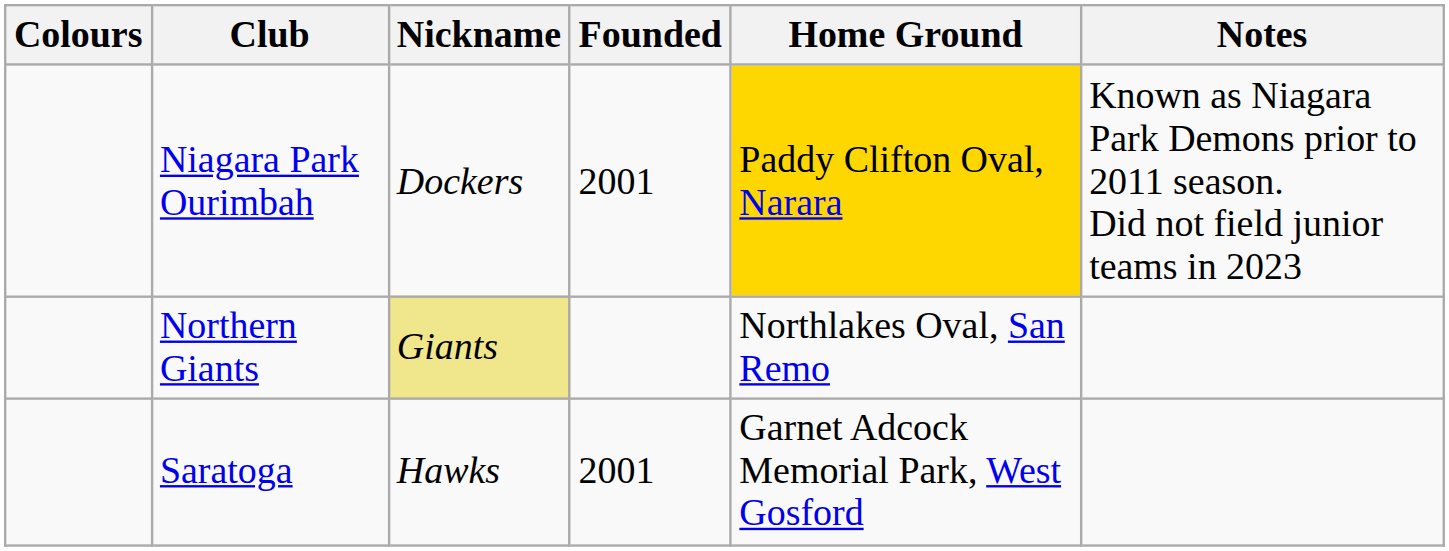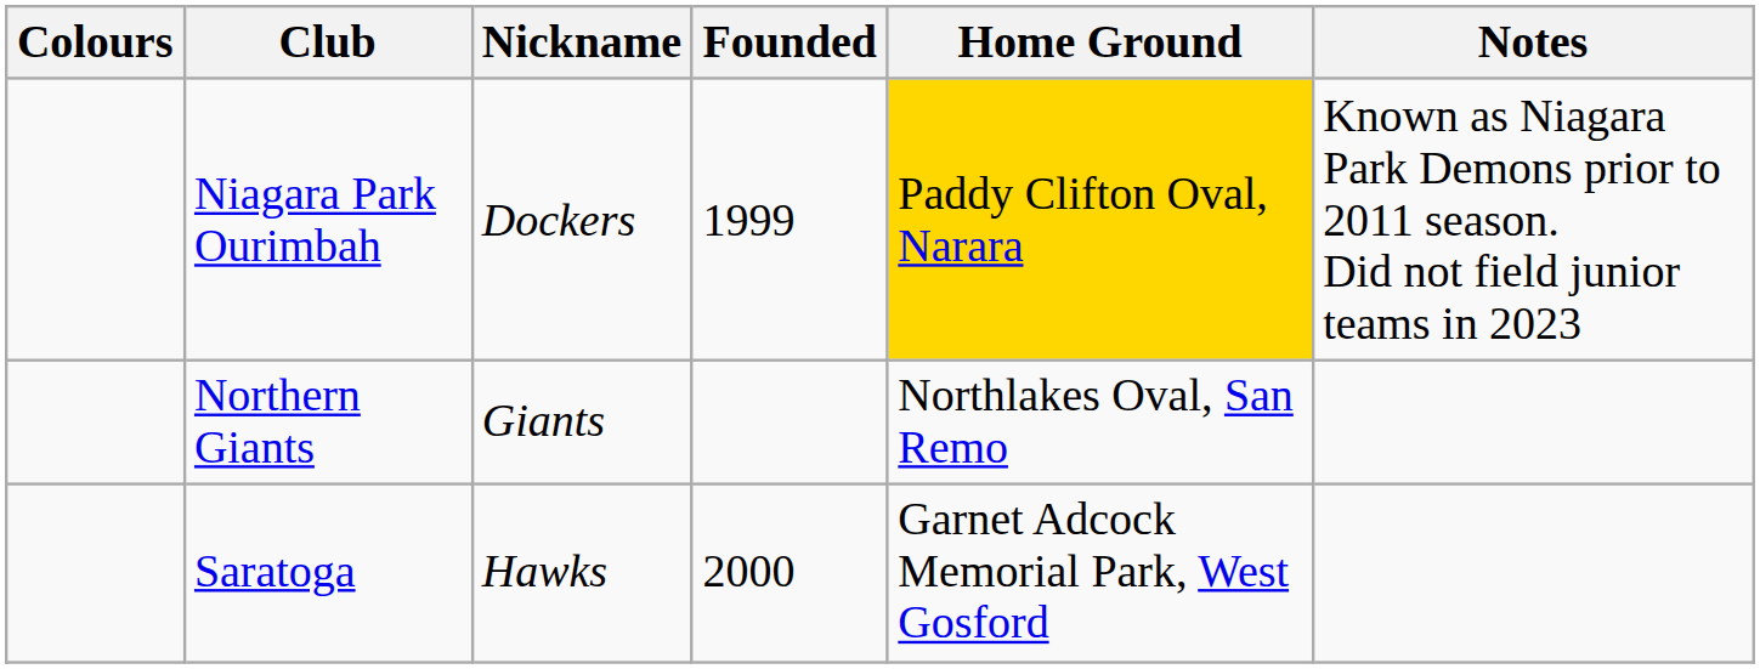 <table class="wikitable sortable">
 <tr>
 <th>Colours</th>
 <th>Club</th>
 <th>Nickname</th>
 <th>Founded</th>
 <th>Home Ground</th>
 <th>Notes</th>
 </tr>
 <tr>
 <td></td>
 <td><a href='#'>Niagara Park Ourimbah</a></td>
 <td><em>Dockers</em></td>
-<td>2001</td>
+<td>1999</td>
 <td style="background: gold;">Paddy Clifton Oval, <a href='#'>Narara</a></td>
 <td>Known as Niagara Park Demons prior to 2011 season.<br>Did not field junior teams in 2023</td>
 </tr>
 <tr>
 <td></td>
 <td><a href='#'>Northern Giants</a></td>
-<td style="background: khaki;"><em>Giants</em></td>
+<td><em>Giants</em></td>
 <td></td>
 <td>Northlakes Oval, <a href='#'>San Remo</a></td>
 <td></td>
 </tr>
 <tr>
 <td></td>
 <td><a href='#'>Saratoga</a></td>
 <td><em>Hawks</em></td>
-<td>2001</td>
+<td>2000</td>
 <td>Garnet Adcock Memorial Park, <a href='#'>West Gosford</a></td>
 <td></td>
 </tr>
 </table>
